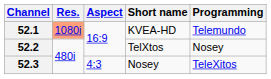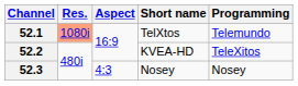 <table class="wikitable">
 <tr>
 <th scope = "col"><a href='#'>Channel</a></th>
 <th scope = "col"><a href='#'>Res.</a></th>
 <th scope = "col"><a href='#'>Aspect</a></th>
 <th scope = "col">Short name</th>
 <th scope = "col">Programming</th>
 </tr>
 <tr>
 <th scope = "row">52.1</th>
 <td style="background: lightsalmon;"><a href='#'>1080i</a></td>
 <td rowspan=2><a href='#'>16:9</a></td>
-<td>KVEA-HD</td>
+<td>TelXtos</td>
 <td><a href='#'>Telemundo</a></td>
 </tr>
 <tr>
 <th scope = "row">52.2</th>
 <td rowspan=2><a href='#'>480i</a></td>
-<td>TelXtos</td>
-<td>Nosey</td>
+<td>KVEA-HD</td>
+<td><a href='#'>TeleXitos</a></td>
 </tr>
 <tr>
 <th scope = "row">52.3</th>
 <td><a href='#'>4:3</a></td>
 <td>Nosey</td>
-<td><a href='#'>TeleXitos</a></td>
+<td>Nosey</td>
 </tr>
 </table>
